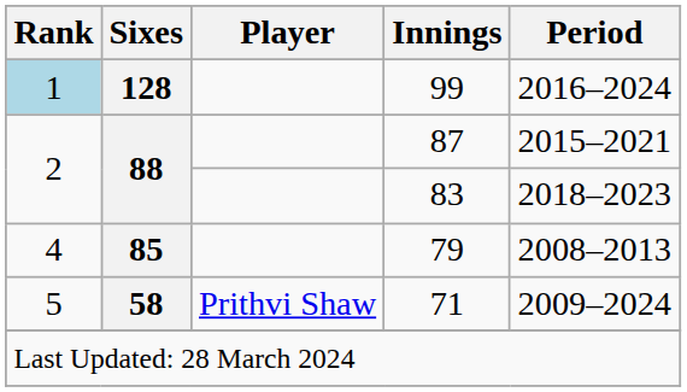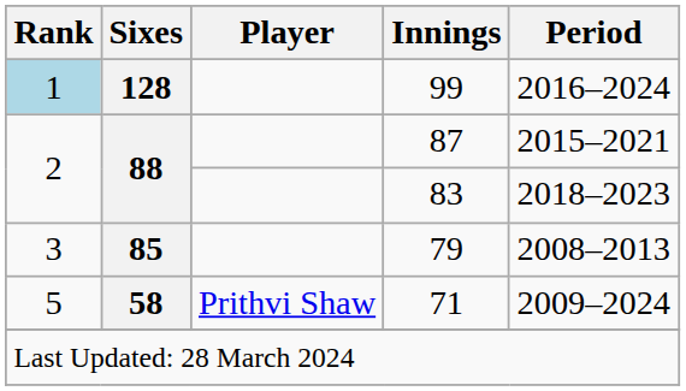 <table class="wikitable">
 <tr>
 <th>Rank</th>
 <th>Sixes</th>
 <th>Player</th>
 <th>Innings</th>
 <th>Period</th>
 </tr>
 <tr>
 <td align=center style="background: lightblue;">1</td>
 <th scope=row style=text-align:center;>128</th>
 <td></td>
 <td align=center>99</td>
 <td>2016–2024</td>
 </tr>
 <tr>
 <td align=center rowspan=2>2</td>
 <th scope=row style=text-align:center; rowspan=2>88</th>
 <td></td>
 <td align=center>87</td>
 <td>2015–2021</td>
 </tr>
 <tr>
 <td></td>
 <td align=center>83</td>
 <td>2018–2023</td>
 </tr>
 <tr>
-<td align=center>4</td>
+<td align=center>3</td>
 <th scope=row style=text-align:center;>85</th>
 <td></td>
 <td align=center>79</td>
 <td>2008–2013</td>
 </tr>
 <tr>
 <td align=center>5</td>
 <th scope=row style=text-align:center;>58</th>
 <td><a href='#'>Prithvi Shaw</a></td>
 <td align=center>71</td>
 <td>2009–2024</td>
 </tr>
 <tr>
 </tr>
 <tr class=sortbottom>
 <td colspan=6><small>Last Updated: 28 March 2024</small></td>
 </tr>
 </table>
